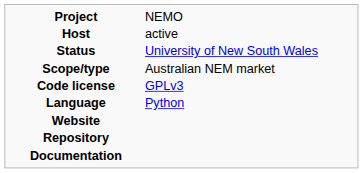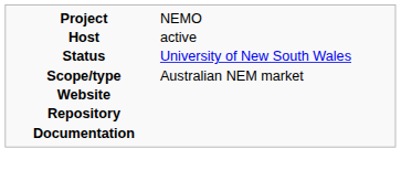 <table class="infobox" style="width: 28em">
 <tr>
 <th style="width: 35%">Project</th>
 <td style="width: 55%">NEMO</td>
 </tr>
 <tr>
 <th>Host</th>
 <td>active</td>
 </tr>
 <tr>
 <th>Status</th>
 <td><a href='#'>University of New South Wales</a></td>
 </tr>
 <tr>
 <th>Scope/type</th>
 <td>Australian NEM market</td>
 </tr>
 <tr>
-<th>Code license</th>
-<td><a href='#'>GPLv3</a></td>
-</tr>
-<tr>
-<th>Language</th>
-<td><a href='#'>Python</a></td>
-</tr>
-<tr>
 <th>Website</th>
 <td></td>
 </tr>
 <tr>
 <th>Repository</th>
 <td> </td>
 </tr>
 <tr>
 <th>Documentation</th>
 <td></td>
 </tr>
 </table>
